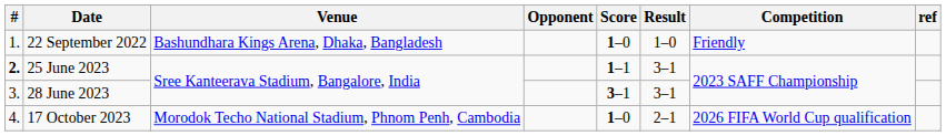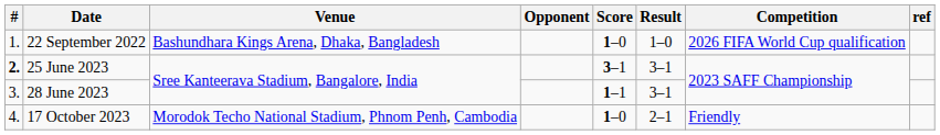 <table class="wikitable" style="font-size:95%">
 <tr>
 <th>#</th>
 <th>Date</th>
 <th>Venue</th>
 <th>Opponent</th>
 <th>Score</th>
 <th>Result</th>
 <th>Competition</th>
 <th>ref</th>
 </tr>
 <tr>
 <td>1.</td>
 <td>22 September 2022</td>
 <td><a href='#'>Bashundhara Kings Arena</a>, <a href='#'>Dhaka</a>, <a href='#'>Bangladesh</a></td>
 <td></td>
 <td style="text-align:center;"><strong>1</strong>–0</td>
 <td style="text-align:center;">1–0</td>
-<td><a href='#'>Friendly</a></td>
+<td><a href='#'>2026 FIFA World Cup qualification</a></td>
 <td></td>
 </tr>
 <tr>
 <td><strong>2.</strong></td>
 <td>25 June 2023</td>
 <td rowspan=2><a href='#'>Sree Kanteerava Stadium</a>, <a href='#'>Bangalore</a>, <a href='#'>India</a></td>
 <td></td>
-<td style="text-align:center;"><strong>1</strong>–1</td>
+<td style="text-align:center;"><strong>3</strong>–1</td>
 <td style="text-align:center;">3–1</td>
 <td rowspan=2><a href='#'>2023 SAFF Championship</a></td>
 <td></td>
 </tr>
 <tr>
 <td>3.</td>
 <td>28 June 2023</td>
 <td></td>
-<td style="text-align:center;"><strong>3</strong>–1</td>
+<td style="text-align:center;"><strong>1</strong>–1</td>
 <td style="text-align:center;">3–1</td>
 <td></td>
 </tr>
 <tr>
 <td>4.</td>
 <td>17 October 2023</td>
 <td><a href='#'>Morodok Techo National Stadium</a>, <a href='#'>Phnom Penh</a>, <a href='#'>Cambodia</a></td>
 <td></td>
 <td style="text-align:center;"><strong>1</strong>–0</td>
 <td style="text-align:center;">2–1</td>
-<td><a href='#'>2026 FIFA World Cup qualification</a></td>
+<td><a href='#'>Friendly</a></td>
 <td></td>
 </tr>
 </table>
